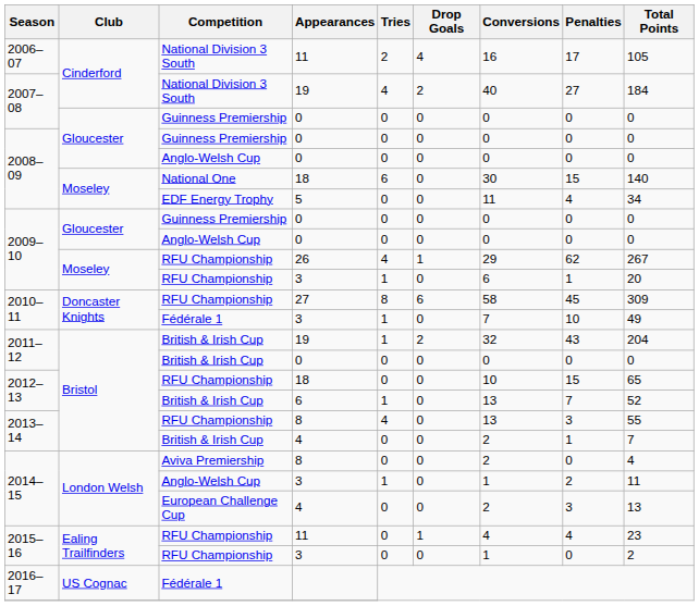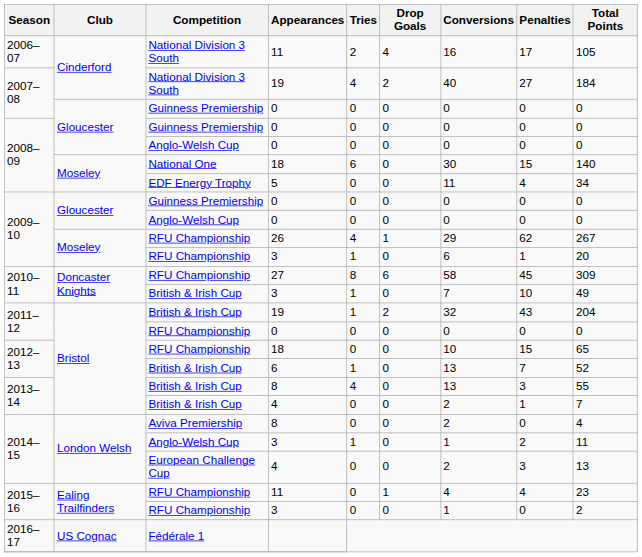 <table class="wikitable sortable">
 <tr>
 <th>Season</th>
 <th>Club</th>
 <th>Competition</th>
 <th>Appearances</th>
 <th>Tries</th>
 <th>Drop Goals</th>
 <th>Conversions</th>
 <th>Penalties</th>
 <th>Total Points</th>
 </tr>
 <tr>
 <td>2006–07</td>
 <td rowspan=2><a href='#'>Cinderford</a></td>
 <td><a href='#'>National Division 3 South</a></td>
 <td>11</td>
 <td>2</td>
 <td>4</td>
 <td>16</td>
 <td>17</td>
 <td>105</td>
 </tr>
 <tr>
 <td rowspan=2>2007–08</td>
 <td><a href='#'>National Division 3 South</a></td>
 <td>19</td>
 <td>4</td>
 <td>2</td>
 <td>40</td>
 <td>27</td>
 <td>184</td>
 </tr>
 <tr>
 <td rowspan=3><a href='#'>Gloucester</a></td>
 <td><a href='#'>Guinness Premiership</a></td>
 <td>0</td>
 <td>0</td>
 <td>0</td>
 <td>0</td>
 <td>0</td>
 <td>0</td>
 </tr>
 <tr>
 <td rowspan=4>2008–09</td>
 <td><a href='#'>Guinness Premiership</a></td>
 <td>0</td>
 <td>0</td>
 <td>0</td>
 <td>0</td>
 <td>0</td>
 <td>0</td>
 </tr>
 <tr>
 <td><a href='#'>Anglo-Welsh Cup</a></td>
 <td>0</td>
 <td>0</td>
 <td>0</td>
 <td>0</td>
 <td>0</td>
 <td>0</td>
 </tr>
 <tr>
 <td rowspan=2><a href='#'>Moseley</a></td>
 <td><a href='#'>National One</a></td>
 <td>18</td>
 <td>6</td>
 <td>0</td>
 <td>30</td>
 <td>15</td>
 <td>140</td>
 </tr>
 <tr>
 <td><a href='#'>EDF Energy Trophy</a></td>
 <td>5</td>
 <td>0</td>
 <td>0</td>
 <td>11</td>
 <td>4</td>
 <td>34</td>
 </tr>
 <tr>
 <td rowspan=4>2009–10</td>
 <td rowspan=2><a href='#'>Gloucester</a></td>
 <td><a href='#'>Guinness Premiership</a></td>
 <td>0</td>
 <td>0</td>
 <td>0</td>
 <td>0</td>
 <td>0</td>
 <td>0</td>
 </tr>
 <tr>
 <td><a href='#'>Anglo-Welsh Cup</a></td>
 <td>0</td>
 <td>0</td>
 <td>0</td>
 <td>0</td>
 <td>0</td>
 <td>0</td>
 </tr>
 <tr>
 <td rowspan=2><a href='#'>Moseley</a></td>
 <td><a href='#'>RFU Championship</a></td>
 <td>26</td>
 <td>4</td>
 <td>1</td>
 <td>29</td>
 <td>62</td>
 <td>267 </td>
 </tr>
 <tr>
 <td><a href='#'>RFU Championship</a></td>
 <td>3</td>
 <td>1</td>
 <td>0</td>
 <td>6</td>
 <td>1</td>
 <td>20</td>
 </tr>
 <tr>
 <td rowspan=2>2010–11</td>
 <td rowspan=2><a href='#'>Doncaster Knights</a></td>
 <td><a href='#'>RFU Championship</a></td>
 <td>27</td>
 <td>8</td>
 <td>6</td>
 <td>58</td>
 <td>45</td>
 <td>309 </td>
 </tr>
 <tr>
-<td><a href='#'>Fédérale 1</a></td>
+<td><a href='#'>British & Irish Cup</a></td>
 <td>3</td>
 <td>1</td>
 <td>0</td>
 <td>7</td>
 <td>10</td>
 <td>49</td>
 </tr>
 <tr>
 <td rowspan=2>2011–12</td>
 <td rowspan=6><a href='#'>Bristol</a></td>
 <td><a href='#'>British & Irish Cup</a></td>
 <td>19</td>
 <td>1</td>
 <td>2</td>
 <td>32</td>
 <td>43</td>
 <td>204 </td>
 </tr>
 <tr>
-<td><a href='#'>British & Irish Cup</a></td>
+<td><a href='#'>RFU Championship</a></td>
 <td>0</td>
 <td>0</td>
 <td>0</td>
 <td>0</td>
 <td>0</td>
 <td>0</td>
 </tr>
 <tr>
 <td rowspan=2>2012–13</td>
 <td><a href='#'>RFU Championship</a></td>
 <td>18</td>
 <td>0</td>
 <td>0</td>
 <td>10</td>
 <td>15</td>
 <td>65</td>
 </tr>
 <tr>
 <td><a href='#'>British & Irish Cup</a></td>
 <td>6</td>
 <td>1</td>
 <td>0</td>
 <td>13</td>
 <td>7</td>
 <td>52</td>
 </tr>
 <tr>
 <td rowspan=2>2013–14</td>
-<td><a href='#'>RFU Championship</a></td>
+<td><a href='#'>British & Irish Cup</a></td>
 <td>8</td>
 <td>4</td>
 <td>0</td>
 <td>13</td>
 <td>3</td>
 <td>55</td>
 </tr>
 <tr>
 <td><a href='#'>British & Irish Cup</a></td>
 <td>4</td>
 <td>0</td>
 <td>0</td>
 <td>2</td>
 <td>1</td>
 <td>7</td>
 </tr>
 <tr>
 <td rowspan=3>2014–15</td>
 <td rowspan=3><a href='#'>London Welsh</a></td>
 <td><a href='#'>Aviva Premiership</a></td>
 <td>8</td>
 <td>0</td>
 <td>0</td>
 <td>2</td>
 <td>0</td>
 <td>4</td>
 </tr>
 <tr>
 <td><a href='#'>Anglo-Welsh Cup</a></td>
 <td>3</td>
 <td>1</td>
 <td>0</td>
 <td>1</td>
 <td>2</td>
 <td>11</td>
 </tr>
 <tr>
 <td><a href='#'>European Challenge Cup</a></td>
 <td>4</td>
 <td>0</td>
 <td>0</td>
 <td>2</td>
 <td>3</td>
 <td>13</td>
 </tr>
 <tr>
 <td rowspan=2>2015–16</td>
 <td rowspan=2><a href='#'>Ealing Trailfinders</a></td>
 <td><a href='#'>RFU Championship</a></td>
 <td>11</td>
 <td>0</td>
 <td>1</td>
 <td>4</td>
 <td>4</td>
 <td>23</td>
 </tr>
 <tr>
 <td><a href='#'>RFU Championship</a></td>
 <td>3</td>
 <td>0</td>
 <td>0</td>
 <td>1</td>
 <td>0</td>
 <td>2</td>
 </tr>
 <tr>
 <td>2016–17</td>
 <td><a href='#'>US Cognac</a></td>
 <td><a href='#'>Fédérale 1</a></td>
 <td></td>
 </tr>
 <tr>
 </tr>
 </table>
